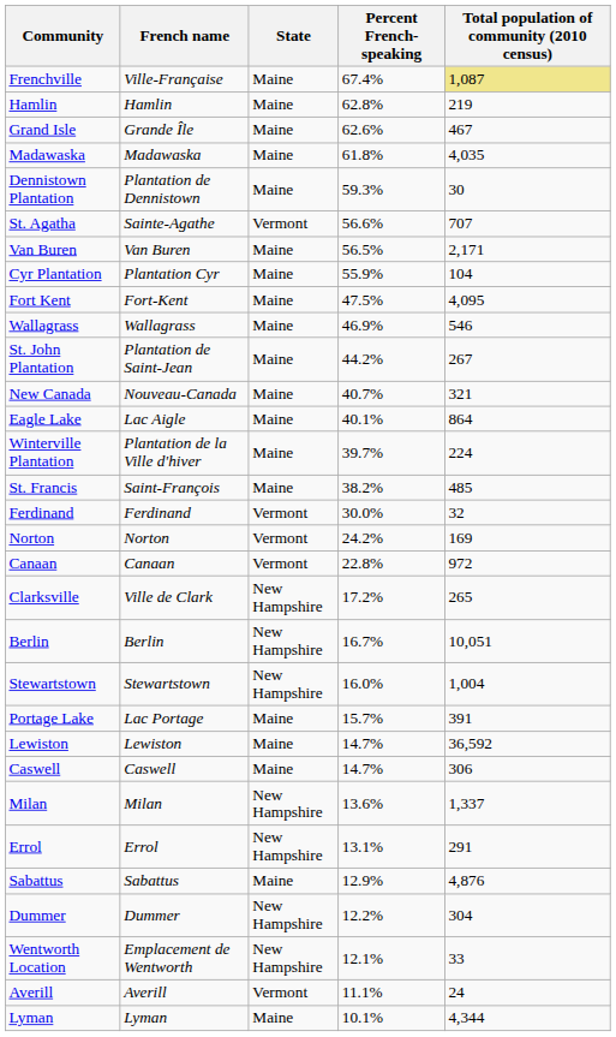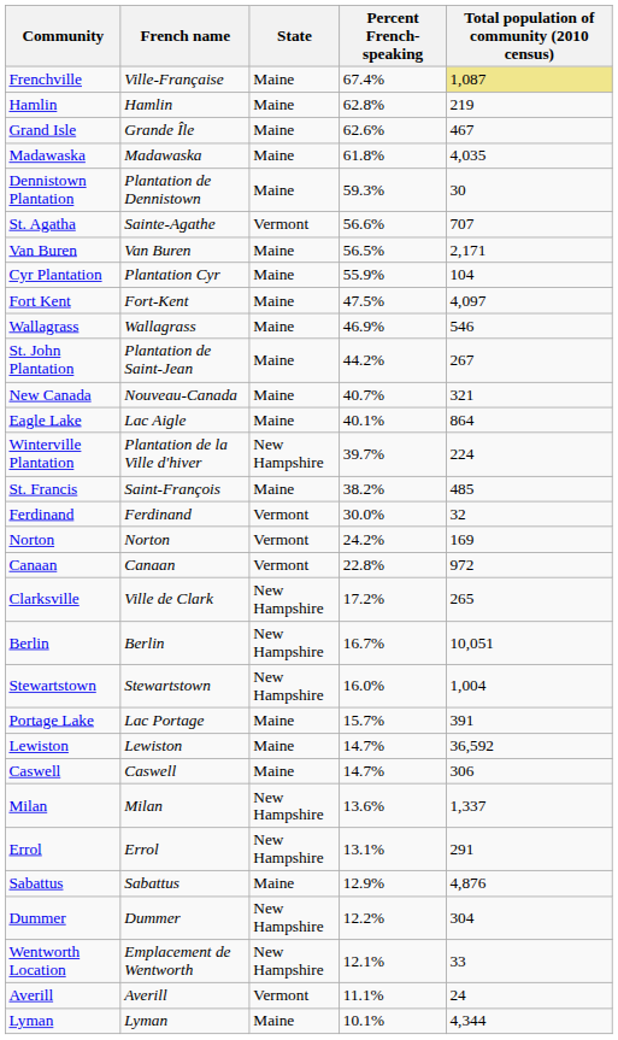 <table class="wikitable sortable">
 <tr>
 <th>Community</th>
 <th>French name</th>
 <th>State</th>
 <th>Percent French-speaking</th>
 <th>Total population of community (2010 census)</th>
 </tr>
 <tr>
 <td><a href='#'>Frenchville</a></td>
 <td><em>Ville-Française</em></td>
 <td>Maine</td>
 <td>67.4%</td>
 <td style="background: khaki;">1,087</td>
 </tr>
 <tr>
 <td><a href='#'>Hamlin</a></td>
 <td><em>Hamlin</em></td>
 <td>Maine</td>
 <td>62.8%</td>
 <td>219</td>
 </tr>
 <tr>
 <td><a href='#'>Grand Isle</a></td>
 <td><em>Grande Île</em></td>
 <td>Maine</td>
 <td>62.6%</td>
 <td>467</td>
 </tr>
 <tr>
 <td><a href='#'>Madawaska</a></td>
 <td><em>Madawaska</em></td>
 <td>Maine</td>
 <td>61.8%</td>
 <td>4,035</td>
 </tr>
 <tr>
 <td><a href='#'>Dennistown Plantation</a></td>
 <td><em>Plantation de Dennistown</em></td>
 <td>Maine</td>
 <td>59.3%</td>
 <td>30</td>
 </tr>
 <tr>
 <td><a href='#'>St. Agatha</a></td>
 <td><em>Sainte-Agathe</em></td>
 <td>Vermont</td>
 <td>56.6%</td>
 <td>707</td>
 </tr>
 <tr>
 <td><a href='#'>Van Buren</a></td>
 <td><em>Van Buren</em></td>
 <td>Maine</td>
 <td>56.5%</td>
 <td>2,171</td>
 </tr>
 <tr>
 <td><a href='#'>Cyr Plantation</a></td>
 <td><em>Plantation Cyr</em></td>
 <td>Maine</td>
 <td>55.9%</td>
 <td>104</td>
 </tr>
 <tr>
 <td><a href='#'>Fort Kent</a></td>
 <td><em>Fort-Kent</em></td>
 <td>Maine</td>
 <td>47.5%</td>
-<td>4,095</td>
+<td>4,097</td>
 </tr>
 <tr>
 <td><a href='#'>Wallagrass</a></td>
 <td><em>Wallagrass</em></td>
 <td>Maine</td>
 <td>46.9%</td>
 <td>546</td>
 </tr>
 <tr>
 <td><a href='#'>St. John Plantation</a></td>
 <td><em>Plantation de Saint-Jean</em></td>
 <td>Maine</td>
 <td>44.2%</td>
 <td>267</td>
 </tr>
 <tr>
 <td><a href='#'>New Canada</a></td>
 <td><em>Nouveau-Canada</em></td>
 <td>Maine</td>
 <td>40.7%</td>
 <td>321</td>
 </tr>
 <tr>
 <td><a href='#'>Eagle Lake</a></td>
 <td><em>Lac Aigle</em></td>
 <td>Maine</td>
 <td>40.1%</td>
 <td>864</td>
 </tr>
 <tr>
 <td><a href='#'>Winterville Plantation</a></td>
 <td><em>Plantation de la Ville d'hiver</em></td>
-<td>Maine</td>
+<td>New Hampshire</td>
 <td>39.7%</td>
 <td>224</td>
 </tr>
 <tr>
 <td><a href='#'>St. Francis</a></td>
 <td><em>Saint-François</em></td>
 <td>Maine</td>
 <td>38.2%</td>
 <td>485</td>
 </tr>
 <tr>
 <td><a href='#'>Ferdinand</a></td>
 <td><em>Ferdinand</em></td>
 <td>Vermont</td>
 <td>30.0%</td>
 <td>32</td>
 </tr>
 <tr>
 <td><a href='#'>Norton</a></td>
 <td><em>Norton</em></td>
 <td>Vermont</td>
 <td>24.2%</td>
 <td>169</td>
 </tr>
 <tr>
 <td><a href='#'>Canaan</a></td>
 <td><em>Canaan</em></td>
 <td>Vermont</td>
 <td>22.8%</td>
 <td>972</td>
 </tr>
 <tr>
 <td><a href='#'>Clarksville</a></td>
 <td><em>Ville de Clark</em></td>
 <td>New Hampshire</td>
 <td>17.2%</td>
 <td>265</td>
 </tr>
 <tr>
 <td><a href='#'>Berlin</a></td>
 <td><em>Berlin</em></td>
 <td>New Hampshire</td>
 <td>16.7%</td>
 <td>10,051</td>
 </tr>
 <tr>
 <td><a href='#'>Stewartstown</a></td>
 <td><em>Stewartstown</em></td>
 <td>New Hampshire</td>
 <td>16.0%</td>
 <td>1,004</td>
 </tr>
 <tr>
 <td><a href='#'>Portage Lake</a></td>
 <td><em>Lac Portage</em></td>
 <td>Maine</td>
 <td>15.7%</td>
 <td>391</td>
 </tr>
 <tr>
 <td><a href='#'>Lewiston</a></td>
 <td><em>Lewiston</em></td>
 <td>Maine</td>
 <td>14.7%</td>
 <td>36,592</td>
 </tr>
 <tr>
 <td><a href='#'>Caswell</a></td>
 <td><em>Caswell</em></td>
 <td>Maine</td>
 <td>14.7%</td>
 <td>306</td>
 </tr>
 <tr>
 <td><a href='#'>Milan</a></td>
 <td><em>Milan</em></td>
 <td>New Hampshire</td>
 <td>13.6%</td>
 <td>1,337</td>
 </tr>
 <tr>
 <td><a href='#'>Errol</a></td>
 <td><em>Errol</em></td>
 <td>New Hampshire</td>
 <td>13.1%</td>
 <td>291</td>
 </tr>
 <tr>
 <td><a href='#'>Sabattus</a></td>
 <td><em>Sabattus</em></td>
 <td>Maine</td>
 <td>12.9%</td>
 <td>4,876</td>
 </tr>
 <tr>
 <td><a href='#'>Dummer</a></td>
 <td><em>Dummer</em></td>
 <td>New Hampshire</td>
 <td>12.2%</td>
 <td>304</td>
 </tr>
 <tr>
 <td><a href='#'>Wentworth Location</a></td>
 <td><em>Emplacement de Wentworth</em></td>
 <td>New Hampshire</td>
 <td>12.1%</td>
 <td>33</td>
 </tr>
 <tr>
 <td><a href='#'>Averill</a></td>
 <td><em>Averill</em></td>
 <td>Vermont</td>
 <td>11.1%</td>
 <td>24</td>
 </tr>
 <tr>
 <td><a href='#'>Lyman</a></td>
 <td><em>Lyman</em></td>
 <td>Maine</td>
 <td>10.1%</td>
 <td>4,344</td>
 </tr>
 </table>
